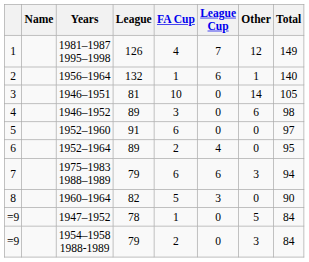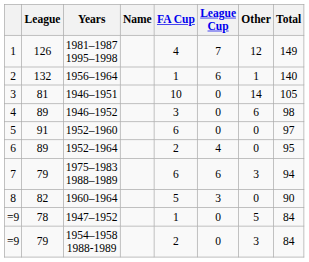 <table class="wikitable sortable" style="text-align: center;">
 <tr>
 <th></th>
+<th>League</th>
+<th>Years</th>
 <th>Name</th>
-<th>Years</th>
-<th>League</th>
 <th><a href='#'>FA Cup</a></th>
 <th><a href='#'>League<br>Cup</a></th>
 <th>Other</th>
 <th>Total</th>
 </tr>
 <tr>
 <td>1</td>
+<td>126</td>
+<td>1981–1987<br>1995–1998</td>
 <td align=left> </td>
-<td>1981–1987<br>1995–1998</td>
-<td>126</td>
 <td>4</td>
 <td>7</td>
 <td>12</td>
 <td>149</td>
 </tr>
 <tr>
 <td>2</td>
+<td>132</td>
+<td>1956–1964</td>
 <td align=left> </td>
-<td>1956–1964</td>
-<td>132</td>
 <td>1</td>
 <td>6</td>
 <td>1</td>
 <td>140</td>
 </tr>
 <tr>
 <td>3</td>
+<td>81</td>
+<td>1946–1951</td>
 <td align=left> </td>
-<td>1946–1951</td>
-<td>81</td>
 <td>10</td>
 <td>0</td>
 <td>14</td>
 <td>105</td>
 </tr>
 <tr>
 <td>4</td>
+<td>89</td>
+<td>1946–1952</td>
 <td align=left> </td>
-<td>1946–1952</td>
-<td>89</td>
 <td>3</td>
 <td>0</td>
 <td>6</td>
 <td>98</td>
 </tr>
 <tr>
 <td>5</td>
+<td>91</td>
+<td>1952–1960</td>
 <td align=left> </td>
-<td>1952–1960</td>
-<td>91</td>
 <td>6</td>
 <td>0</td>
 <td>0</td>
 <td>97</td>
 </tr>
 <tr>
 <td>6</td>
+<td>89</td>
+<td>1952–1964</td>
 <td align=left> </td>
-<td>1952–1964</td>
-<td>89</td>
 <td>2</td>
 <td>4</td>
 <td>0</td>
 <td>95</td>
 </tr>
 <tr>
 <td>7</td>
+<td>79</td>
+<td>1975–1983<br>1988–1989</td>
 <td align=left> </td>
-<td>1975–1983<br>1988–1989</td>
-<td>79</td>
 <td>6</td>
 <td>6</td>
 <td>3</td>
 <td>94</td>
 </tr>
 <tr>
 <td>8</td>
+<td>82</td>
+<td>1960–1964</td>
 <td align=left> </td>
-<td>1960–1964</td>
-<td>82</td>
 <td>5</td>
 <td>3</td>
 <td>0</td>
 <td>90</td>
 </tr>
 <tr>
 <td>=9</td>
+<td>78</td>
+<td>1947–1952</td>
 <td align=left> </td>
-<td>1947–1952</td>
-<td>78</td>
 <td>1</td>
 <td>0</td>
 <td>5</td>
 <td>84</td>
 </tr>
 <tr>
 <td>=9</td>
+<td>79</td>
+<td>1954–1958<br>1988-1989</td>
 <td align=left> </td>
-<td>1954–1958<br>1988-1989</td>
-<td>79</td>
 <td>2</td>
 <td>0</td>
 <td>3</td>
 <td>84</td>
 </tr>
 </table>
